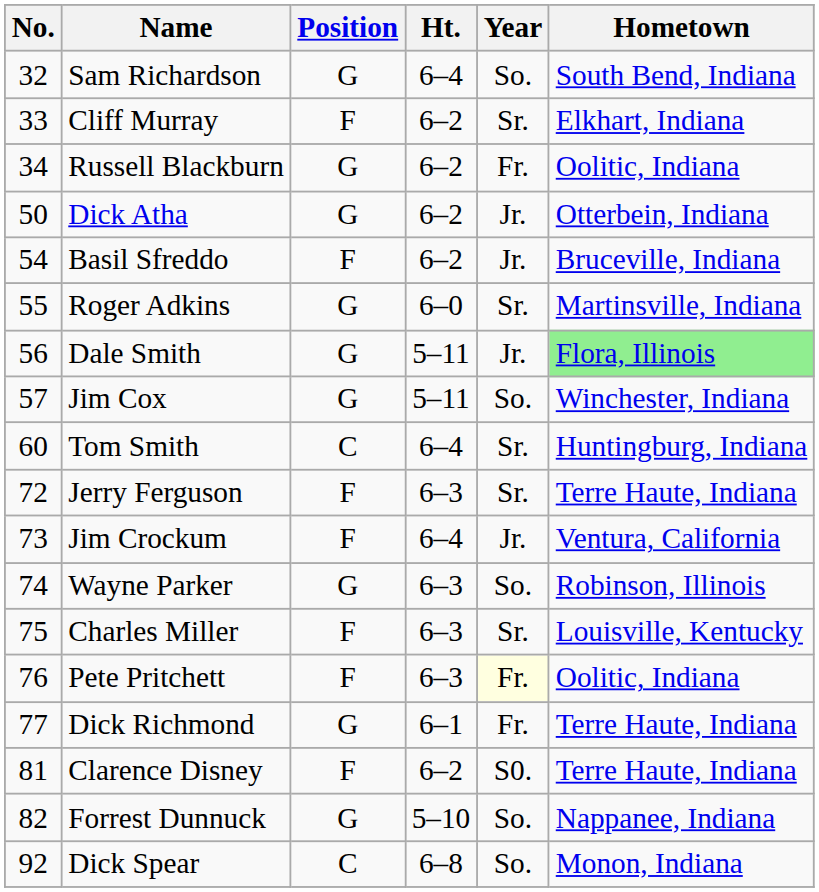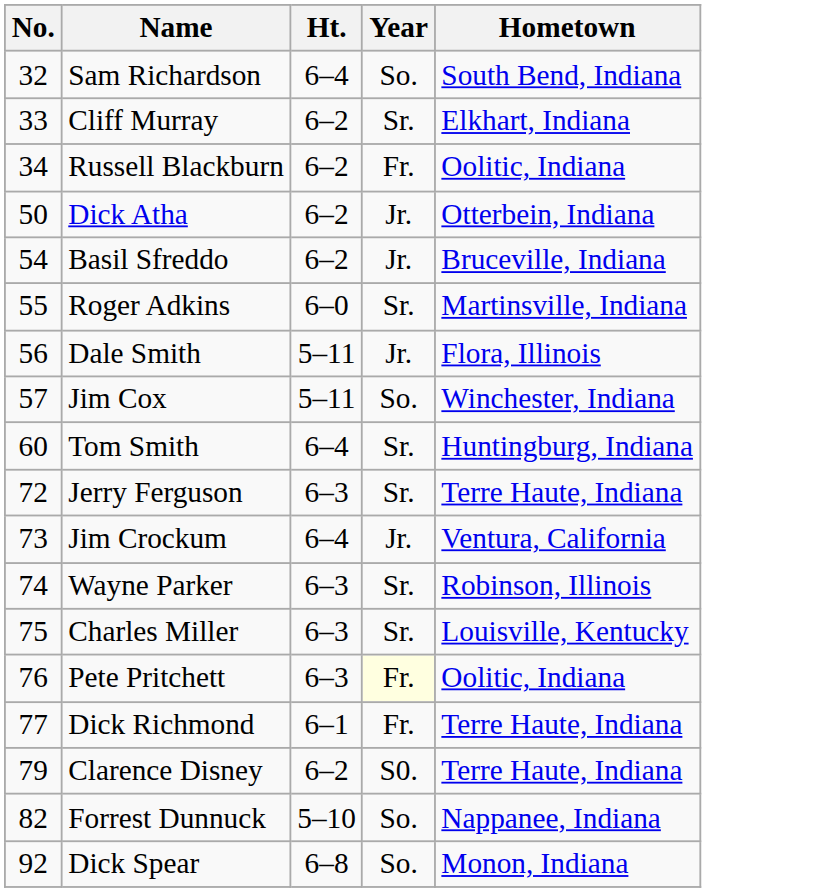 <table class="wikitable" style="text-align:center">
 <tr>
 <th>No.</th>
 <th>Name</th>
-<th><a href='#'>Position</a></th>
 <th>Ht.</th>
 <th>Year</th>
 <th>Hometown</th>
 </tr>
 <tr>
 <td>32</td>
 <td style="text-align:left">Sam Richardson</td>
-<td>G</td>
 <td>6–4</td>
 <td>So.</td>
 <td style="text-align:left"><a href='#'>South Bend, Indiana</a></td>
 </tr>
 <tr>
 <td>33</td>
 <td style="text-align:left">Cliff Murray</td>
-<td>F</td>
 <td>6–2</td>
 <td>Sr.</td>
 <td style="text-align:left"><a href='#'>Elkhart, Indiana</a></td>
 </tr>
 <tr>
 <td>34</td>
 <td style="text-align:left">Russell Blackburn</td>
-<td>G</td>
 <td>6–2</td>
 <td>Fr.</td>
 <td style="text-align:left"><a href='#'>Oolitic, Indiana</a></td>
 </tr>
 <tr>
 <td>50</td>
 <td style="text-align:left"><a href='#'>Dick Atha</a></td>
-<td>G</td>
 <td>6–2</td>
 <td>Jr.</td>
 <td style="text-align:left"><a href='#'>Otterbein, Indiana</a></td>
 </tr>
 <tr>
 <td>54</td>
 <td style="text-align:left">Basil Sfreddo</td>
-<td>F</td>
 <td>6–2</td>
 <td>Jr.</td>
 <td style="text-align:left"><a href='#'>Bruceville, Indiana</a></td>
 </tr>
 <tr>
 <td>55</td>
 <td style="text-align:left">Roger Adkins</td>
-<td>G</td>
 <td>6–0</td>
 <td>Sr.</td>
 <td style="text-align:left"><a href='#'>Martinsville, Indiana</a></td>
 </tr>
 <tr>
 <td>56</td>
 <td style="text-align:left">Dale Smith</td>
-<td>G</td>
 <td>5–11</td>
 <td>Jr.</td>
-<td style="background: lightgreen; text-align:left"><a href='#'>Flora, Illinois</a></td>
+<td style="text-align:left"><a href='#'>Flora, Illinois</a></td>
 </tr>
 <tr>
 <td>57</td>
 <td style="text-align:left">Jim Cox</td>
-<td>G</td>
 <td>5–11</td>
 <td>So.</td>
 <td style="text-align:left"><a href='#'>Winchester, Indiana</a></td>
 </tr>
 <tr>
 <td>60</td>
 <td style="text-align:left">Tom Smith</td>
-<td>C</td>
 <td>6–4</td>
 <td>Sr.</td>
 <td style="text-align:left"><a href='#'>Huntingburg, Indiana</a></td>
 </tr>
 <tr>
 <td>72</td>
 <td style="text-align:left">Jerry Ferguson</td>
-<td>F</td>
 <td>6–3</td>
 <td>Sr.</td>
 <td style="text-align:left"><a href='#'>Terre Haute, Indiana</a></td>
 </tr>
 <tr>
 <td>73</td>
 <td style="text-align:left">Jim Crockum</td>
-<td>F</td>
 <td>6–4</td>
 <td>Jr.</td>
 <td style="text-align:left"><a href='#'>Ventura, California</a></td>
 </tr>
 <tr>
 <td>74</td>
 <td style="text-align:left">Wayne Parker</td>
-<td>G</td>
 <td>6–3</td>
-<td>So.</td>
+<td>Sr.</td>
 <td style="text-align:left"><a href='#'>Robinson, Illinois</a></td>
 </tr>
 <tr>
 <td>75</td>
 <td style="text-align:left">Charles Miller</td>
-<td>F</td>
 <td>6–3</td>
 <td>Sr.</td>
 <td style="text-align:left"><a href='#'>Louisville, Kentucky</a></td>
 </tr>
 <tr>
 <td>76</td>
 <td style="text-align:left">Pete Pritchett</td>
-<td>F</td>
 <td>6–3</td>
 <td style="background: lightyellow;">Fr.</td>
 <td style="text-align:left"><a href='#'>Oolitic, Indiana</a></td>
 </tr>
 <tr>
 <td>77</td>
 <td style="text-align:left">Dick Richmond</td>
-<td>G</td>
 <td>6–1</td>
 <td>Fr.</td>
 <td style="text-align:left"><a href='#'>Terre Haute, Indiana</a></td>
 </tr>
 <tr>
-<td>81</td>
+<td>79</td>
 <td style="text-align:left">Clarence Disney</td>
-<td>F</td>
 <td>6–2</td>
 <td>S0.</td>
 <td style="text-align:left"><a href='#'>Terre Haute, Indiana</a></td>
 </tr>
 <tr>
 <td>82</td>
 <td style="text-align:left">Forrest Dunnuck</td>
-<td>G</td>
 <td>5–10</td>
 <td>So.</td>
 <td style="text-align:left"><a href='#'>Nappanee, Indiana</a></td>
 </tr>
 <tr>
 <td>92</td>
 <td style="text-align:left">Dick Spear</td>
-<td>C</td>
 <td>6–8</td>
 <td>So.</td>
 <td style="text-align:left"><a href='#'>Monon, Indiana</a></td>
 </tr>
 </table>
